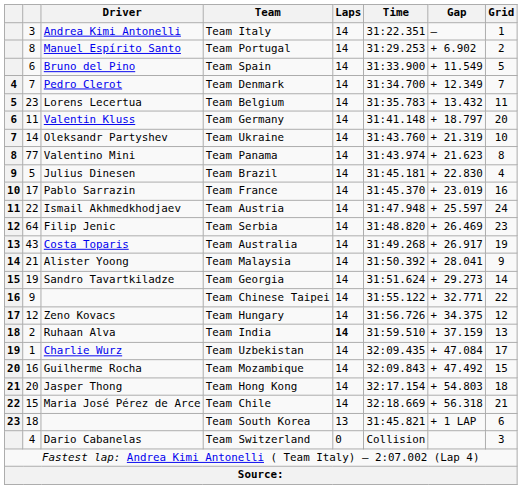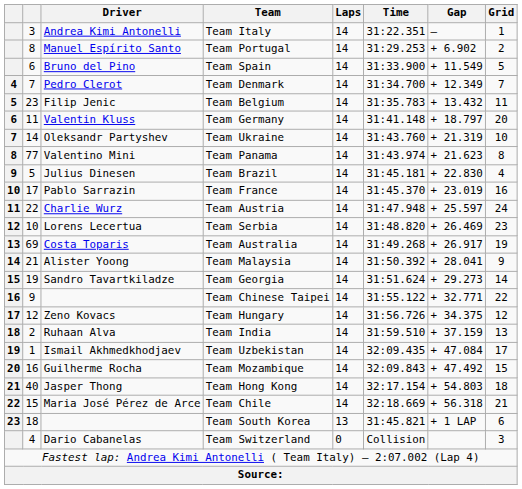 <table class="wikitable" style="font-size: 87%;">
 <tr>
 <th></th>
 <th></th>
 <th>Driver</th>
 <th>Team</th>
 <th>Laps</th>
 <th>Time</th>
 <th>Gap</th>
 <th>Grid</th>
 </tr>
 <tr>
 <th></th>
 <td align=center>3</td>
 <td><a href='#'>Andrea Kimi Antonelli</a></td>
 <td> Team Italy</td>
 <td>14</td>
 <td>31:22.351</td>
 <td>—</td>
 <td align=center>1</td>
 </tr>
 <tr>
 <th></th>
 <td align=center>8</td>
 <td><a href='#'>Manuel Espírito Santo</a></td>
 <td> Team Portugal</td>
 <td>14</td>
 <td>31:29.253</td>
 <td>+ 6.902</td>
 <td align=center>2</td>
 </tr>
 <tr>
 <th></th>
 <td align=center>6</td>
 <td><a href='#'>Bruno del Pino</a></td>
 <td> Team Spain</td>
 <td>14</td>
 <td>31:33.900</td>
 <td>+ 11.549</td>
 <td align=center>5</td>
 </tr>
 <tr>
 <th>4</th>
 <td align=center>7</td>
 <td><a href='#'>Pedro Clerot</a></td>
 <td> Team Denmark</td>
 <td>14</td>
 <td>31:34.700</td>
 <td>+ 12.349</td>
 <td align=center>7</td>
 </tr>
 <tr>
 <th>5</th>
 <td align=center>23</td>
-<td>Lorens Lecertua</td>
+<td>Filip Jenic</td>
 <td> Team Belgium</td>
 <td>14</td>
 <td>31:35.783</td>
 <td>+ 13.432</td>
 <td align=center>11</td>
 </tr>
 <tr>
 <th>6</th>
 <td align=center>11</td>
 <td><a href='#'>Valentin Kluss</a></td>
 <td> Team Germany</td>
 <td>14</td>
 <td>31:41.148</td>
 <td>+ 18.797</td>
 <td align=center>20</td>
 </tr>
 <tr>
 <th>7</th>
 <td align=center>14</td>
 <td>Oleksandr Partyshev</td>
 <td> Team Ukraine</td>
 <td>14</td>
 <td>31:43.760</td>
 <td>+ 21.319</td>
 <td align=center>10</td>
 </tr>
 <tr>
 <th>8</th>
 <td align=center>77</td>
 <td>Valentino Mini</td>
 <td> Team Panama</td>
 <td>14</td>
 <td>31:43.974</td>
 <td>+ 21.623</td>
 <td align=center>8</td>
 </tr>
 <tr>
 <th>9</th>
 <td align=center>5</td>
 <td>Julius Dinesen</td>
 <td> Team Brazil</td>
 <td>14</td>
 <td>31:45.181</td>
 <td>+ 22.830 </td>
 <td align=center>4</td>
 </tr>
 <tr>
 <th>10</th>
 <td align=center>17</td>
 <td>Pablo Sarrazin</td>
 <td> Team France</td>
 <td>14</td>
 <td>31:45.370</td>
 <td>+ 23.019</td>
 <td align=center>16</td>
 </tr>
 <tr>
 <th>11</th>
 <td align=center>22</td>
-<td>Ismail Akhmedkhodjaev</td>
+<td><a href='#'>Charlie Wurz</a></td>
 <td> Team Austria</td>
 <td>14</td>
 <td>31:47.948</td>
 <td>+ 25.597 </td>
 <td align=center>24</td>
 </tr>
 <tr>
 <th>12</th>
-<td align=center>64</td>
-<td>Filip Jenic</td>
+<td align=center>10</td>
+<td>Lorens Lecertua</td>
 <td> Team Serbia</td>
 <td>14</td>
 <td>31:48.820</td>
 <td>+ 26.469</td>
 <td align=center>23</td>
 </tr>
 <tr>
 <th>13</th>
-<td align=center>43</td>
+<td align=center>69</td>
 <td><a href='#'>Costa Toparis</a></td>
 <td> Team Australia</td>
 <td>14</td>
 <td>31:49.268</td>
 <td>+ 26.917</td>
 <td align=center>19</td>
 </tr>
 <tr>
 <th>14</th>
 <td align=center>21</td>
 <td>Alister Yoong</td>
 <td> Team Malaysia</td>
 <td>14</td>
 <td>31:50.392</td>
 <td>+ 28.041</td>
 <td align=center>9</td>
 </tr>
 <tr>
 <th>15</th>
 <td align=center>19</td>
 <td>Sandro Tavartkiladze</td>
 <td> Team Georgia</td>
 <td>14</td>
 <td>31:51.624</td>
 <td>+ 29.273</td>
 <td align=center>14</td>
 </tr>
 <tr>
 <th>16</th>
 <td align=center>9</td>
 <td></td>
 <td> Team Chinese Taipei</td>
 <td>14</td>
 <td>31:55.122</td>
 <td>+ 32.771</td>
 <td align=center>22</td>
 </tr>
 <tr>
 <th>17</th>
 <td align=center>12</td>
 <td>Zeno Kovacs</td>
 <td> Team Hungary</td>
 <td>14</td>
 <td>31:56.726</td>
 <td>+ 34.375</td>
 <td align=center>12</td>
 </tr>
 <tr>
 <th>18</th>
 <td align=center>2</td>
 <td>Ruhaan Alva</td>
 <td> Team India</td>
-<td><strong>14</strong></td>
+<td>14</td>
 <td>31:59.510</td>
 <td>+ 37.159</td>
 <td align=center>13</td>
 </tr>
 <tr>
 <th>19</th>
 <td align=center>1</td>
-<td><a href='#'>Charlie Wurz</a></td>
+<td>Ismail Akhmedkhodjaev</td>
 <td> Team Uzbekistan</td>
 <td>14</td>
 <td>32:09.435</td>
 <td>+ 47.084</td>
 <td align=center>17</td>
 </tr>
 <tr>
 <th>20</th>
 <td align=center>16</td>
 <td>Guilherme Rocha</td>
 <td> Team Mozambique</td>
 <td>14</td>
 <td>32:09.843</td>
 <td>+ 47.492</td>
 <td align=center>15</td>
 </tr>
 <tr>
 <th>21</th>
-<td align=center>20</td>
+<td align=center>40</td>
 <td>Jasper Thong</td>
 <td> Team Hong Kong</td>
 <td>14</td>
 <td>32:17.154</td>
 <td>+ 54.803</td>
 <td align=center>18</td>
 </tr>
 <tr>
 <th>22</th>
 <td align=center>15</td>
 <td>Maria José Pérez de Arce</td>
 <td> Team Chile</td>
 <td>14</td>
 <td>32:18.669</td>
 <td>+ 56.318</td>
 <td align=center>21</td>
 </tr>
 <tr>
 <th>23</th>
 <td align=center>18</td>
 <td></td>
 <td> Team South Korea</td>
 <td>13</td>
 <td>31:45.821</td>
 <td>+ 1 LAP</td>
 <td align=center>6</td>
 </tr>
 <tr>
 <th></th>
 <td align=center>4</td>
 <td>Dario Cabanelas</td>
 <td> Team Switzerland</td>
 <td>0</td>
 <td>Collision</td>
 <td></td>
 <td align=center>3</td>
 </tr>
 <tr>
 <td colspan="9" align="center"><em>Fastest lap:</em> <a href='#'>Andrea Kimi Antonelli</a> ( Team Italy) – 2:07.002 (Lap 4)</td>
 </tr>
 <tr>
 <th colspan=9>Source:</th>
 </tr>
 </table>
